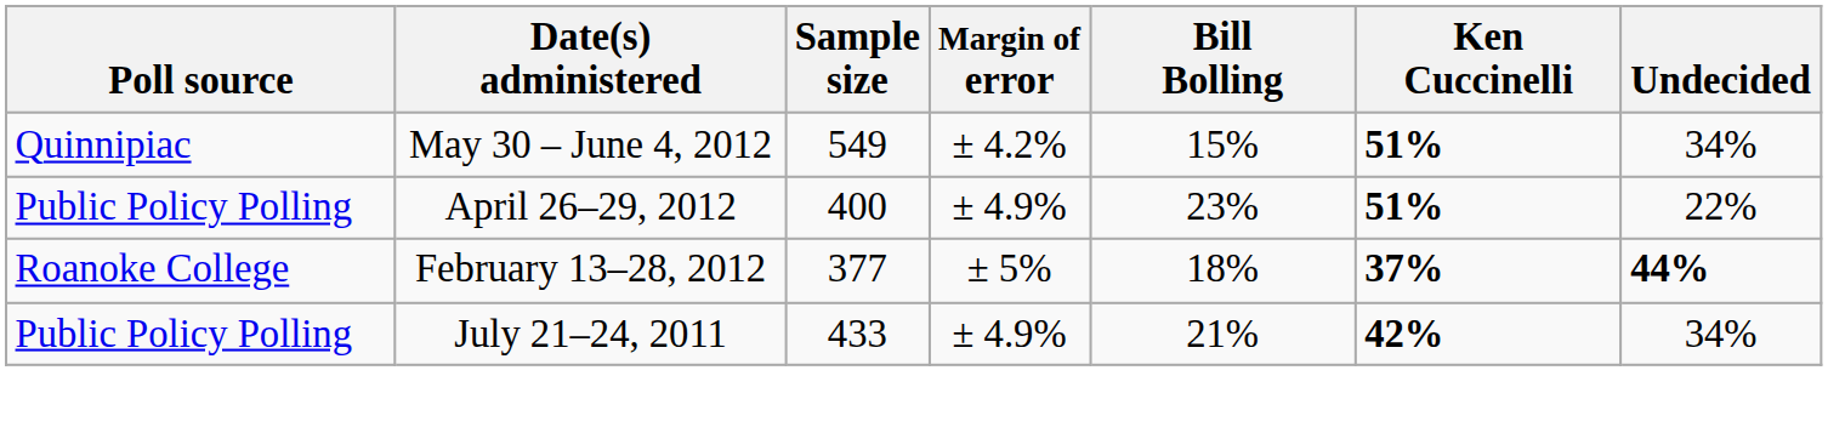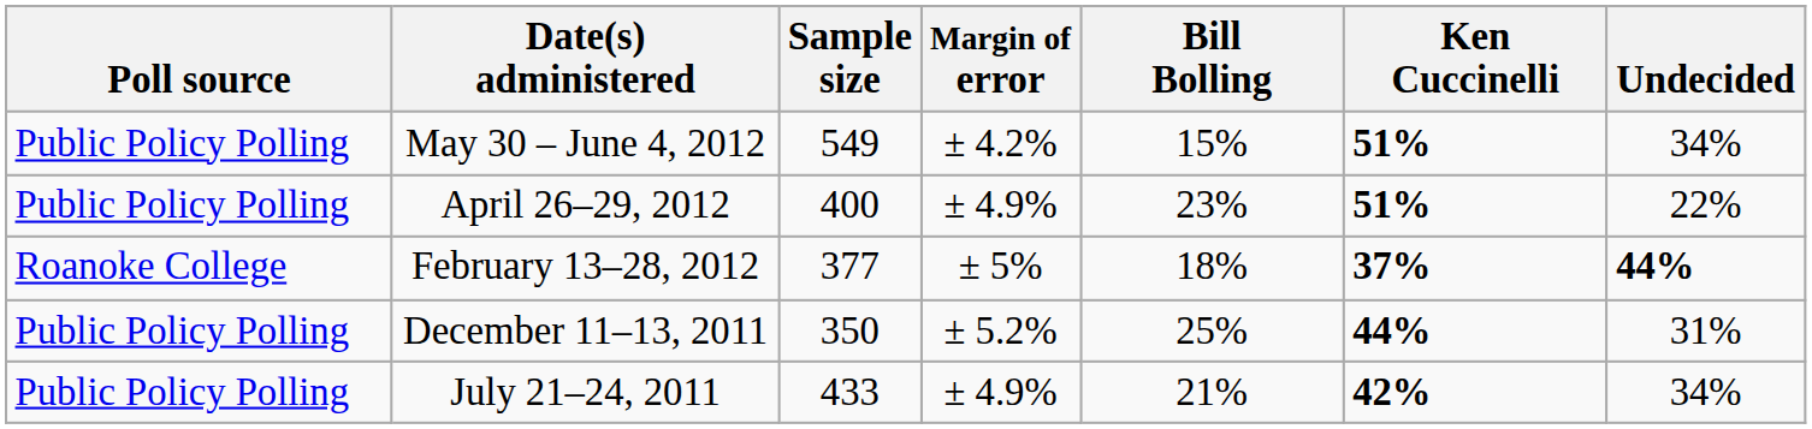 <table class="wikitable">
 <tr valign= bottom>
 <th style="width:150px;">Poll source</th>
 <th style="width:150px;">Date(s)<br>administered</th>
 <th class=small>Sample<br>size</th>
 <th><small>Margin of</small><br>error</th>
 <th style="width:100px;">Bill<br>Bolling</th>
 <th style="width:100px;">Ken<br>Cuccinelli</th>
 <th>Undecided</th>
 </tr>
 <tr>
-<td><a href='#'>Quinnipiac</a></td>
+<td><a href='#'>Public Policy Polling</a></td>
 <td align=center>May 30 – June 4, 2012</td>
 <td align=center>549</td>
 <td align=center>± 4.2%</td>
 <td align=center>15%</td>
 <td><strong>51%</strong></td>
 <td align=center>34%</td>
 </tr>
 <tr>
 <td><a href='#'>Public Policy Polling</a></td>
 <td align=center>April 26–29, 2012</td>
 <td align=center>400</td>
 <td align=center>± 4.9%</td>
 <td align=center>23%</td>
 <td><strong>51%</strong></td>
 <td align=center>22%</td>
 </tr>
 <tr>
 <td><a href='#'>Roanoke College</a></td>
 <td align=center>February 13–28, 2012</td>
 <td align=center>377</td>
 <td align=center>± 5%</td>
 <td align=center>18%</td>
 <td><strong>37%</strong></td>
 <td><strong>44%</strong></td>
 </tr>
 <tr>
 <td><a href='#'>Public Policy Polling</a></td>
+<td align=center>December 11–13, 2011</td>
+<td align=center>350</td>
+<td align=center>± 5.2%</td>
+<td align=center>25%</td>
+<td><strong>44%</strong></td>
+<td align=center>31%</td>
+</tr>
+<tr>
+<td><a href='#'>Public Policy Polling</a></td>
 <td align=center>July 21–24, 2011</td>
 <td align=center>433</td>
 <td align=center>± 4.9%</td>
 <td align=center>21%</td>
 <td><strong>42%</strong></td>
 <td align=center>34%</td>
 </tr>
 </table>
